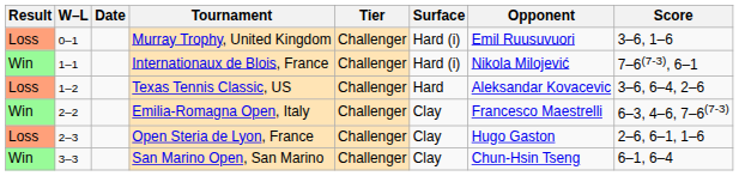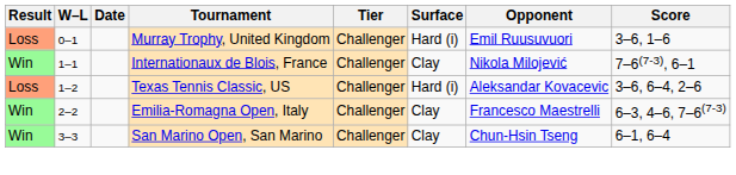 <table class="sortable wikitable">
 <tr>
 <th>Result</th>
 <th class="unsortable">W–L</th>
 <th>Date</th>
 <th>Tournament</th>
 <th>Tier</th>
 <th>Surface</th>
 <th>Opponent</th>
 <th class="unsortable">Score</th>
 </tr>
 <tr>
 <td bgcolor=FFA07A>Loss</td>
 <td><small>0–1</small></td>
 <td><a href='#'></a></td>
 <td style="background:moccasin;"><a href='#'>Murray Trophy</a>, United Kingdom</td>
 <td style="background:moccasin;">Challenger</td>
 <td>Hard (i)</td>
 <td> <a href='#'>Emil Ruusuvuori</a></td>
 <td>3–6, 1–6</td>
 </tr>
 <tr>
 <td bgcolor=98FB98>Win</td>
 <td><small>1–1</small></td>
 <td><a href='#'></a></td>
 <td style="background:moccasin;"><a href='#'>Internationaux de Blois</a>, France</td>
 <td style="background:moccasin;">Challenger</td>
-<td>Hard (i)</td>
+<td>Clay</td>
 <td> <a href='#'>Nikola Milojević</a></td>
 <td>7–6<sup>(7-3)</sup>, 6–1</td>
 </tr>
 <tr>
 <td bgcolor=FFA07A>Loss</td>
 <td><small>1–2</small></td>
 <td><a href='#'></a></td>
 <td style="background:moccasin;"><a href='#'>Texas Tennis Classic</a>, US</td>
 <td style="background:moccasin;">Challenger</td>
-<td>Hard</td>
+<td>Hard (i)</td>
 <td> <a href='#'>Aleksandar Kovacevic</a></td>
 <td>3–6, 6–4, 2–6</td>
 </tr>
 <tr>
 <td bgcolor=98FB98>Win</td>
 <td><small>2–2</small></td>
 <td><a href='#'></a></td>
 <td style="background:moccasin;"><a href='#'>Emilia-Romagna Open</a>, Italy</td>
 <td style="background:moccasin;">Challenger</td>
 <td>Clay</td>
 <td> <a href='#'>Francesco Maestrelli</a></td>
 <td>6–3, 4–6, 7–6<sup>(7-3)</sup></td>
 </tr>
 <tr>
-<td bgcolor=FFA07A>Loss</td>
-<td><small>2–3</small></td>
-<td><a href='#'></a></td>
-<td style="background:moccasin;"><a href='#'>Open Steria de Lyon</a>, France</td>
-<td style="background:moccasin;">Challenger</td>
-<td>Clay</td>
-<td> <a href='#'>Hugo Gaston</a></td>
-<td>2–6, 6–1, 1–6</td>
-</tr>
-<tr>
 <td bgcolor=98FB98>Win</td>
 <td><small>3–3</small></td>
 <td><a href='#'></a></td>
 <td style="background:moccasin;"><a href='#'>San Marino Open</a>, San Marino</td>
 <td style="background:moccasin;">Challenger</td>
 <td>Clay</td>
 <td> <a href='#'>Chun-Hsin Tseng</a></td>
 <td>6–1, 6–4</td>
 </tr>
 </table>
